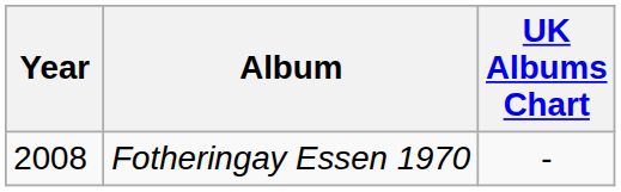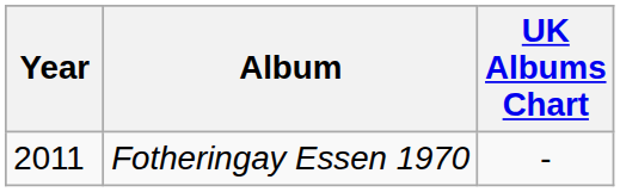 <table class="wikitable">
 <tr>
 <th width="40">Year</th>
 <th>Album</th>
 <th width="40"><a href='#'>UK Albums Chart</a></th>
 </tr>
 <tr>
-<td>2008</td>
+<td>2011</td>
 <td><em>Fotheringay Essen 1970</em></td>
 <td align="center">-</td>
 </tr>
 </table>
